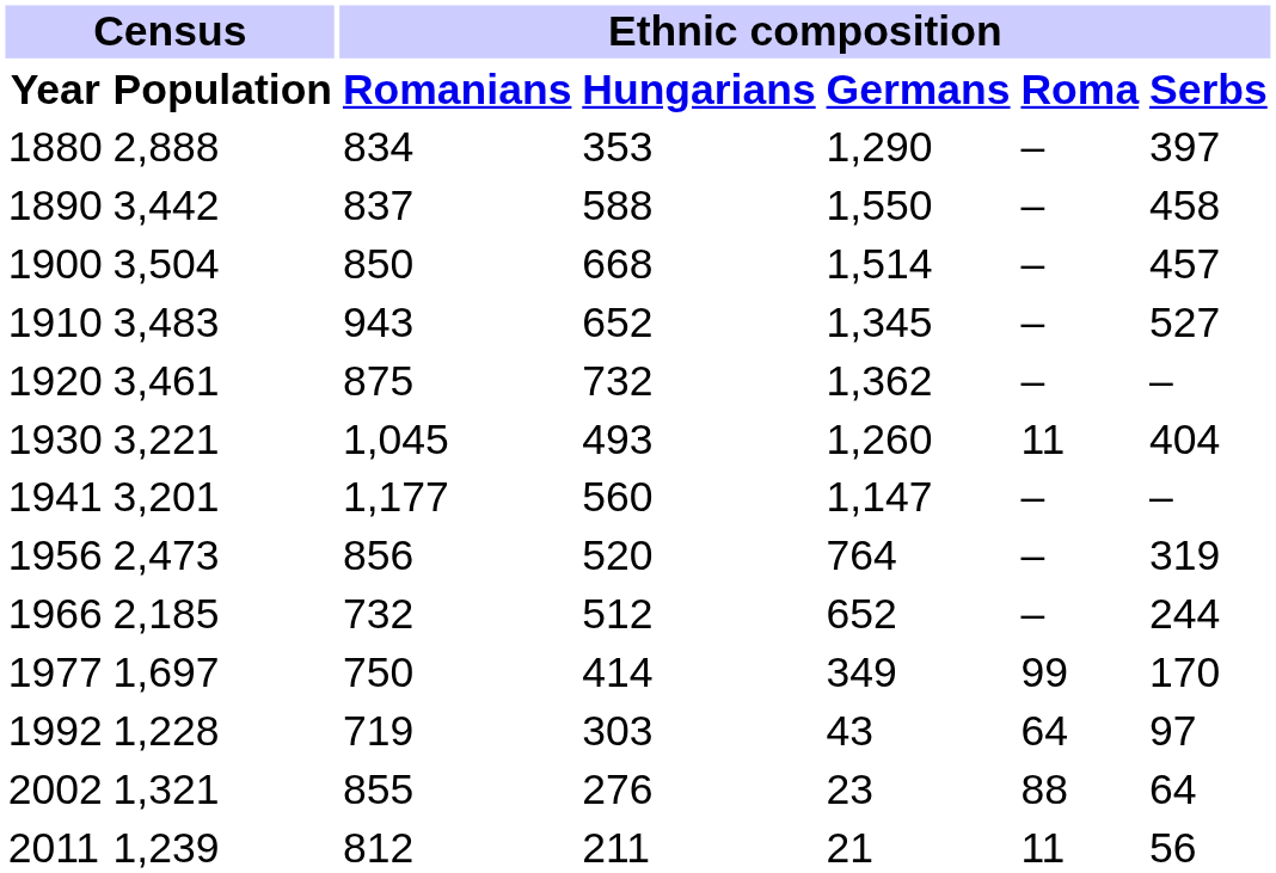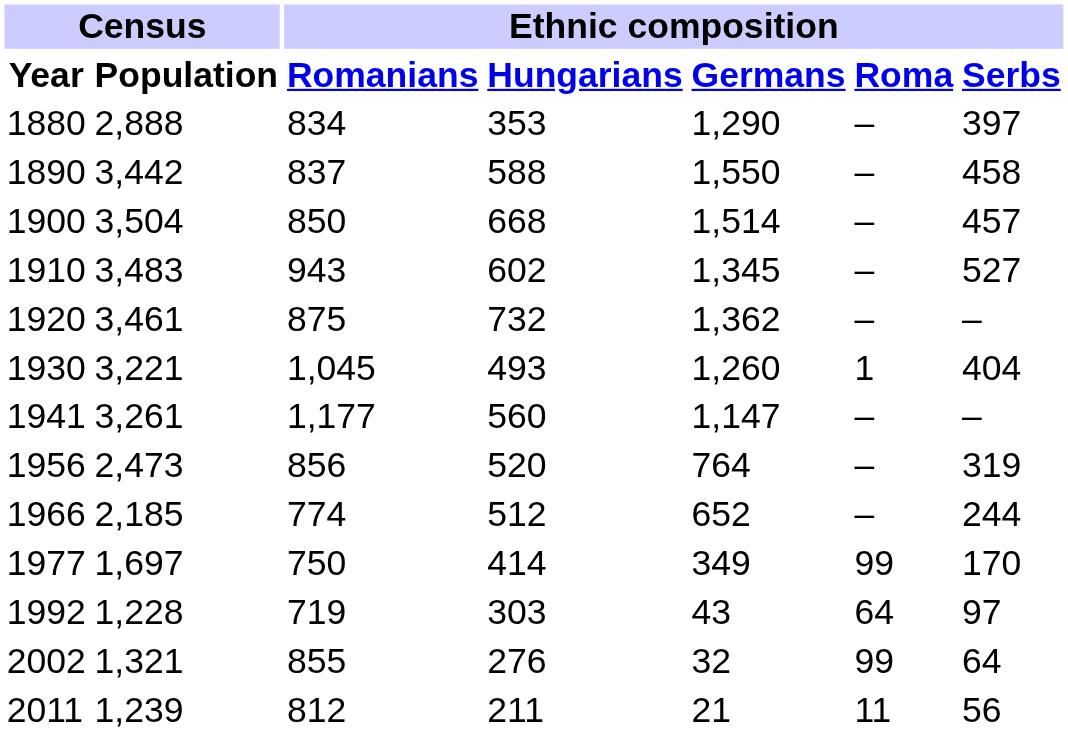 <table class="toccolours">
 <tr>
 <th align="center" colspan="2" style="background:#ccccff;">Census</th>
 <th align="center" colspan="5" style="background:#ccccff;">Ethnic composition</th>
 </tr>
 <tr>
 <th>Year</th>
 <th>Population</th>
 <th><a href='#'>Romanians</a></th>
 <th><a href='#'>Hungarians</a></th>
 <th><a href='#'>Germans</a></th>
 <th><a href='#'>Roma</a></th>
 <th><a href='#'>Serbs</a></th>
 </tr>
 <tr>
 <td>1880</td>
 <td>2,888</td>
 <td>834</td>
 <td>353</td>
 <td>1,290</td>
 <td>–</td>
 <td>397</td>
 </tr>
 <tr>
 <td>1890</td>
 <td>3,442</td>
 <td>837</td>
 <td>588</td>
 <td>1,550</td>
 <td>–</td>
 <td>458</td>
 </tr>
 <tr>
 <td>1900</td>
 <td>3,504</td>
 <td>850</td>
 <td>668</td>
 <td>1,514</td>
 <td>–</td>
 <td>457</td>
 </tr>
 <tr>
 <td>1910</td>
 <td>3,483</td>
 <td>943</td>
-<td>652</td>
+<td>602</td>
 <td>1,345</td>
 <td>–</td>
 <td>527</td>
 </tr>
 <tr>
 <td>1920</td>
 <td>3,461</td>
 <td>875</td>
 <td>732</td>
 <td>1,362</td>
 <td>–</td>
 <td>–</td>
 </tr>
 <tr>
 <td>1930</td>
 <td>3,221</td>
 <td>1,045</td>
 <td>493</td>
 <td>1,260</td>
-<td>11</td>
+<td>1</td>
 <td>404</td>
 </tr>
 <tr>
 <td>1941</td>
-<td>3,201</td>
+<td>3,261</td>
 <td>1,177</td>
 <td>560</td>
 <td>1,147</td>
 <td>–</td>
 <td>–</td>
 </tr>
 <tr>
 <td>1956</td>
 <td>2,473</td>
 <td>856</td>
 <td>520</td>
 <td>764</td>
 <td>–</td>
 <td>319</td>
 </tr>
 <tr>
 <td>1966</td>
 <td>2,185</td>
-<td>732</td>
+<td>774</td>
 <td>512</td>
 <td>652</td>
 <td>–</td>
 <td>244</td>
 </tr>
 <tr>
 <td>1977</td>
 <td>1,697</td>
 <td>750</td>
 <td>414</td>
 <td>349</td>
 <td>99</td>
 <td>170</td>
 </tr>
 <tr>
 <td>1992</td>
 <td>1,228</td>
 <td>719</td>
 <td>303</td>
 <td>43</td>
 <td>64</td>
 <td>97</td>
 </tr>
 <tr>
 <td>2002</td>
 <td>1,321</td>
 <td>855</td>
 <td>276</td>
-<td>23</td>
-<td>88</td>
+<td>32</td>
+<td>99</td>
 <td>64</td>
 </tr>
 <tr>
 <td>2011</td>
 <td>1,239</td>
 <td>812</td>
 <td>211</td>
 <td>21</td>
 <td>11</td>
 <td>56</td>
 </tr>
 </table>
